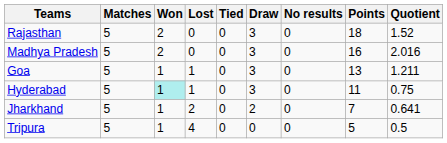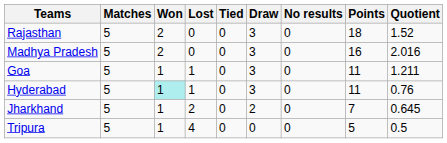 <table class="wikitable sortable">
 <tr>
 <th>Teams</th>
 <th>Matches</th>
 <th>Won</th>
 <th>Lost</th>
 <th>Tied</th>
 <th>Draw</th>
 <th>No results</th>
 <th>Points</th>
 <th>Quotient</th>
 </tr>
 <tr>
 <td><a href='#'>Rajasthan</a></td>
 <td>5</td>
 <td>2</td>
 <td>0</td>
 <td>0</td>
 <td>3</td>
 <td>0</td>
 <td>18</td>
 <td>1.52</td>
 </tr>
 <tr>
 <td><a href='#'>Madhya Pradesh</a></td>
 <td>5</td>
 <td>2</td>
 <td>0</td>
 <td>0</td>
 <td>3</td>
 <td>0</td>
 <td>16</td>
 <td>2.016</td>
 </tr>
 <tr>
 <td><a href='#'>Goa</a></td>
 <td>5</td>
 <td>1</td>
 <td>1</td>
 <td>0</td>
 <td>3</td>
 <td>0</td>
-<td>13</td>
+<td>11</td>
 <td>1.211</td>
 </tr>
 <tr>
 <td><a href='#'>Hyderabad</a></td>
 <td>5</td>
 <td style="background: paleturquoise;">1</td>
 <td>1</td>
 <td>0</td>
 <td>3</td>
 <td>0</td>
 <td>11</td>
-<td>0.75</td>
+<td>0.76</td>
 </tr>
 <tr>
 <td><a href='#'>Jharkhand</a></td>
 <td>5</td>
 <td>1</td>
 <td>2</td>
 <td>0</td>
 <td>2</td>
 <td>0</td>
 <td>7</td>
-<td>0.641</td>
+<td>0.645</td>
 </tr>
 <tr>
 <td><a href='#'>Tripura</a></td>
 <td>5</td>
 <td>1</td>
 <td>4</td>
 <td>0</td>
 <td>0</td>
 <td>0</td>
 <td>5</td>
 <td>0.5</td>
 </tr>
 </table>
